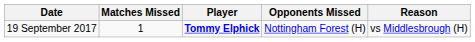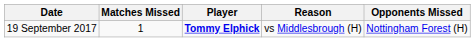 <table class="wikitable" style="text-align: center">
 <tr>
 <th>Date</th>
 <th>Matches Missed</th>
 <th>Player</th>
+<th>Reason</th>
 <th>Opponents Missed</th>
-<th>Reason</th>
 </tr>
 <tr>
 <td>19 September 2017</td>
 <td>1</td>
 <td><strong><a href='#'>Tommy Elphick</a></strong></td>
+<td> vs <a href='#'>Middlesbrough</a> (H)</td>
 <td><a href='#'>Nottingham Forest</a> (H)</td>
-<td> vs <a href='#'>Middlesbrough</a> (H)</td>
 </tr>
 </table>
